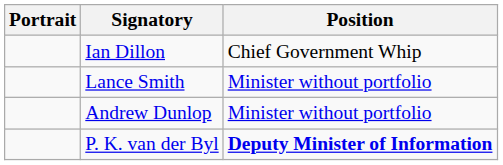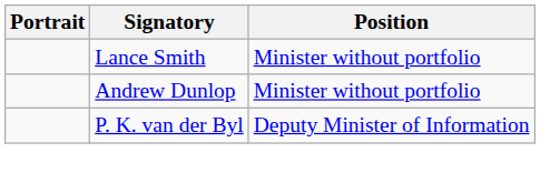 <table class="wikitable">
 <tr>
 <th>Portrait</th>
 <th>Signatory</th>
 <th>Position</th>
-</tr>
-<tr>
-<td></td>
-<td><a href='#'>Ian Dillon</a></td>
-<td>Chief Government Whip</td>
 </tr>
 <tr>
 <td></td>
 <td><a href='#'>Lance Smith</a></td>
 <td><a href='#'>Minister without portfolio</a></td>
 </tr>
 <tr>
 <td></td>
 <td><a href='#'>Andrew Dunlop</a></td>
 <td><a href='#'>Minister without portfolio</a></td>
 </tr>
 <tr>
 <td></td>
 <td><a href='#'>P. K. van der Byl</a></td>
-<td><strong><a href='#'>Deputy Minister of Information</a></strong></td>
+<td><a href='#'>Deputy Minister of Information</a></td>
 </tr>
 </table>
